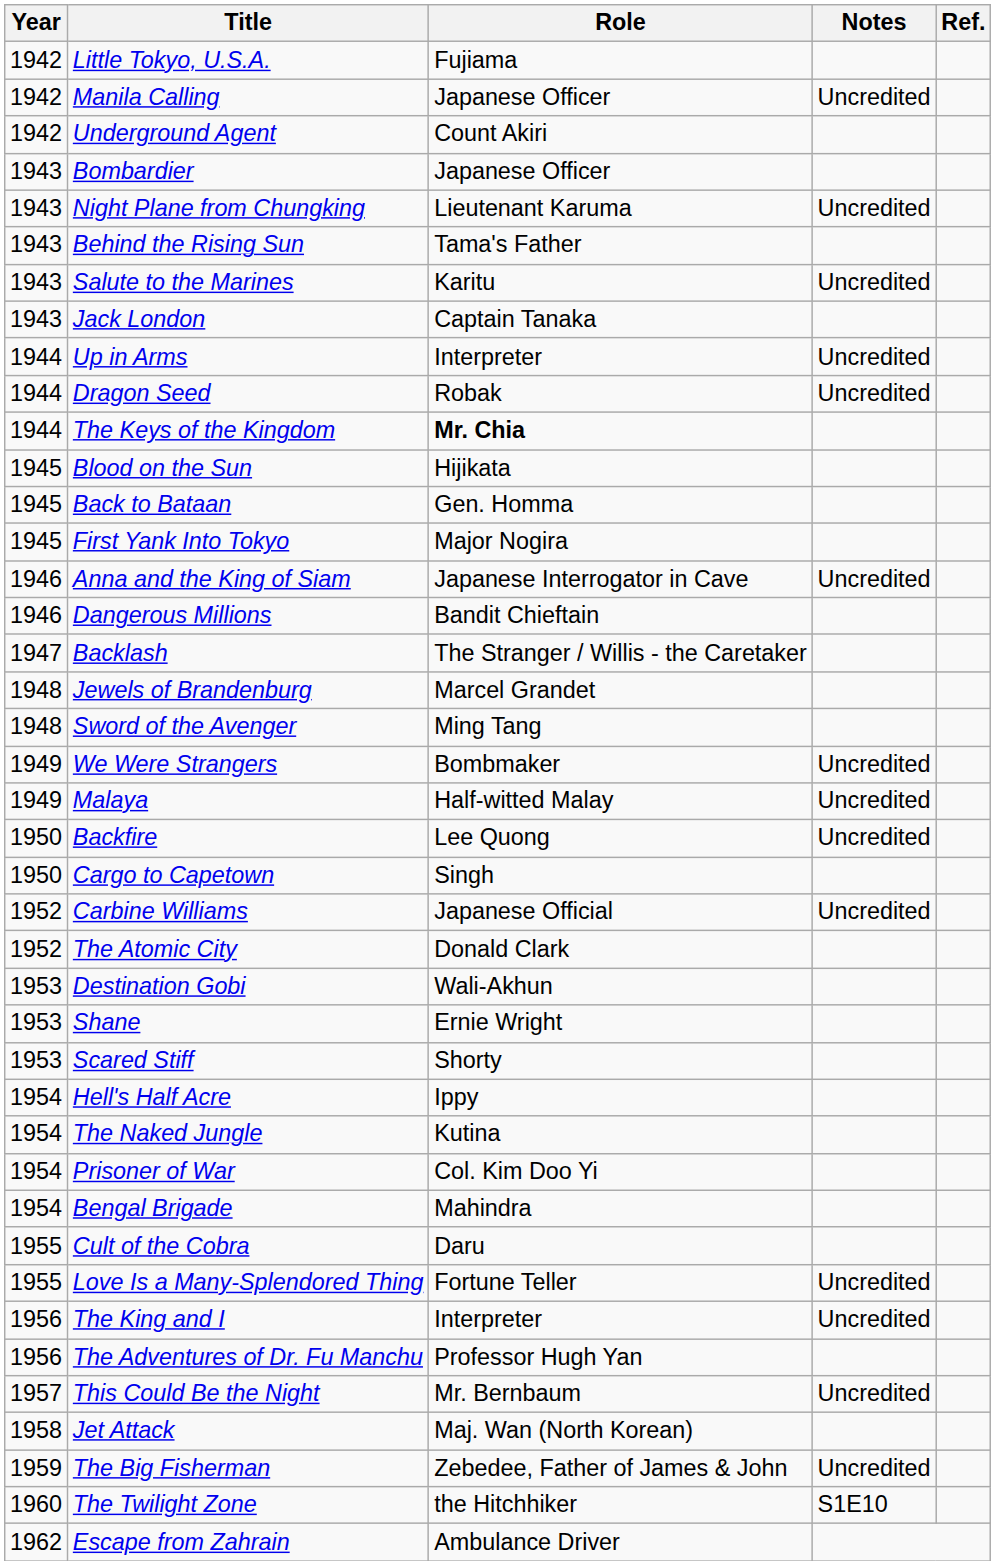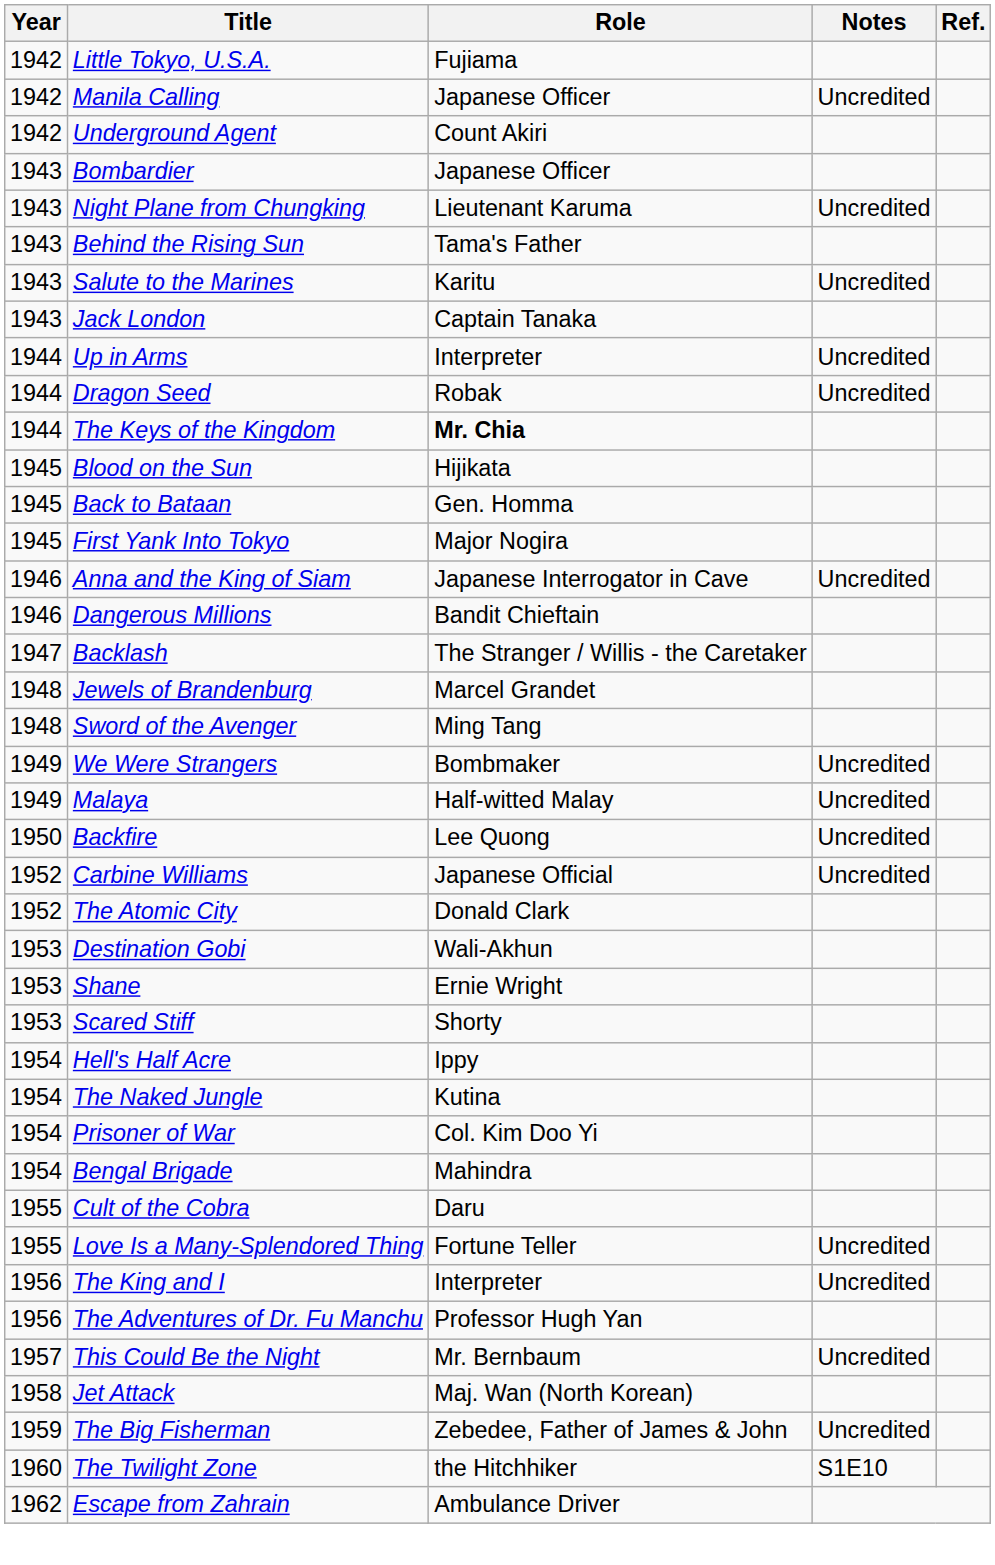 <table class="wikitable">
 <tr>
 <th>Year</th>
 <th>Title</th>
 <th>Role</th>
 <th>Notes</th>
 <th>Ref.</th>
 </tr>
 <tr>
 <td>1942</td>
 <td><em><a href='#'>Little Tokyo, U.S.A.</a></em></td>
 <td>Fujiama</td>
 <td></td>
 <td></td>
 </tr>
 <tr>
 <td>1942</td>
 <td><em><a href='#'>Manila Calling</a></em></td>
 <td>Japanese Officer</td>
 <td>Uncredited</td>
 <td></td>
 </tr>
 <tr>
 <td>1942</td>
 <td><em><a href='#'>Underground Agent</a></em></td>
 <td>Count Akiri</td>
 <td></td>
 <td></td>
 </tr>
 <tr>
 <td>1943</td>
 <td><em><a href='#'>Bombardier</a></em></td>
 <td>Japanese Officer</td>
 <td></td>
 <td></td>
 </tr>
 <tr>
 <td>1943</td>
 <td><em><a href='#'>Night Plane from Chungking</a></em></td>
 <td>Lieutenant Karuma</td>
 <td>Uncredited</td>
 <td></td>
 </tr>
 <tr>
 <td>1943</td>
 <td><em><a href='#'>Behind the Rising Sun</a></em></td>
 <td>Tama's Father</td>
 <td></td>
 <td></td>
 </tr>
 <tr>
 <td>1943</td>
 <td><em><a href='#'>Salute to the Marines</a></em></td>
 <td>Karitu</td>
 <td>Uncredited</td>
 <td></td>
 </tr>
 <tr>
 <td>1943</td>
 <td><em><a href='#'>Jack London</a></em></td>
 <td>Captain Tanaka</td>
 <td></td>
 <td></td>
 </tr>
 <tr>
 <td>1944</td>
 <td><em><a href='#'>Up in Arms</a></em></td>
 <td>Interpreter</td>
 <td>Uncredited</td>
 <td></td>
 </tr>
 <tr>
 <td>1944</td>
 <td><em><a href='#'>Dragon Seed</a></em></td>
 <td>Robak</td>
 <td>Uncredited</td>
 <td></td>
 </tr>
 <tr>
 <td>1944</td>
 <td><em><a href='#'>The Keys of the Kingdom</a></em></td>
 <td><strong>Mr. Chia</strong></td>
 <td></td>
 <td></td>
 </tr>
 <tr>
 <td>1945</td>
 <td><em><a href='#'>Blood on the Sun</a></em></td>
 <td>Hijikata</td>
 <td></td>
 <td></td>
 </tr>
 <tr>
 <td>1945</td>
 <td><em><a href='#'>Back to Bataan</a></em></td>
 <td>Gen. Homma</td>
 <td></td>
 <td></td>
 </tr>
 <tr>
 <td>1945</td>
 <td><em><a href='#'>First Yank Into Tokyo</a></em></td>
 <td>Major Nogira</td>
 <td></td>
 <td></td>
 </tr>
 <tr>
 <td>1946</td>
 <td><em><a href='#'>Anna and the King of Siam</a></em></td>
 <td>Japanese Interrogator in Cave</td>
 <td>Uncredited</td>
 <td></td>
 </tr>
 <tr>
 <td>1946</td>
 <td><em><a href='#'>Dangerous Millions</a></em></td>
 <td>Bandit Chieftain</td>
 <td></td>
 <td></td>
 </tr>
 <tr>
 <td>1947</td>
 <td><em><a href='#'>Backlash</a></em></td>
 <td>The Stranger / Willis - the Caretaker</td>
 <td></td>
 <td></td>
 </tr>
 <tr>
 <td>1948</td>
 <td><em><a href='#'>Jewels of Brandenburg</a></em></td>
 <td>Marcel Grandet</td>
 <td></td>
 <td></td>
 </tr>
 <tr>
 <td>1948</td>
 <td><em><a href='#'>Sword of the Avenger</a></em></td>
 <td>Ming Tang</td>
 <td></td>
 <td></td>
 </tr>
 <tr>
 <td>1949</td>
 <td><em><a href='#'>We Were Strangers</a></em></td>
 <td>Bombmaker</td>
 <td>Uncredited</td>
 <td></td>
 </tr>
 <tr>
 <td>1949</td>
 <td><em><a href='#'>Malaya</a></em></td>
 <td>Half-witted Malay</td>
 <td>Uncredited</td>
 <td></td>
 </tr>
 <tr>
 <td>1950</td>
 <td><em><a href='#'>Backfire</a></em></td>
 <td>Lee Quong</td>
 <td>Uncredited</td>
 <td></td>
 </tr>
 <tr>
-<td>1950</td>
-<td><em><a href='#'>Cargo to Capetown</a></em></td>
-<td>Singh</td>
-<td></td>
-<td></td>
-</tr>
-<tr>
 <td>1952</td>
 <td><em><a href='#'>Carbine Williams</a></em></td>
 <td>Japanese Official</td>
 <td>Uncredited</td>
 <td></td>
 </tr>
 <tr>
 <td>1952</td>
 <td><em><a href='#'>The Atomic City</a></em></td>
 <td>Donald Clark</td>
 <td></td>
 <td></td>
 </tr>
 <tr>
 <td>1953</td>
 <td><em><a href='#'>Destination Gobi</a></em></td>
 <td>Wali-Akhun</td>
 <td></td>
 <td></td>
 </tr>
 <tr>
 <td>1953</td>
 <td><em><a href='#'>Shane</a></em></td>
 <td>Ernie Wright</td>
 <td></td>
 <td></td>
 </tr>
 <tr>
 <td>1953</td>
 <td><em><a href='#'>Scared Stiff</a></em></td>
 <td>Shorty</td>
 <td></td>
 <td></td>
 </tr>
 <tr>
 <td>1954</td>
 <td><em><a href='#'>Hell's Half Acre</a></em></td>
 <td>Ippy</td>
 <td></td>
 <td></td>
 </tr>
 <tr>
 <td>1954</td>
 <td><em><a href='#'>The Naked Jungle</a></em></td>
 <td>Kutina</td>
 <td></td>
 <td></td>
 </tr>
 <tr>
 <td>1954</td>
 <td><em><a href='#'>Prisoner of War</a></em></td>
 <td>Col. Kim Doo Yi</td>
 <td></td>
 <td></td>
 </tr>
 <tr>
 <td>1954</td>
 <td><em><a href='#'>Bengal Brigade</a></em></td>
 <td>Mahindra</td>
 <td></td>
 <td></td>
 </tr>
 <tr>
 <td>1955</td>
 <td><em><a href='#'>Cult of the Cobra</a></em></td>
 <td>Daru</td>
 <td></td>
 <td></td>
 </tr>
 <tr>
 <td>1955</td>
 <td><em><a href='#'>Love Is a Many-Splendored Thing</a></em></td>
 <td>Fortune Teller</td>
 <td>Uncredited</td>
 <td></td>
 </tr>
 <tr>
 <td>1956</td>
 <td><em><a href='#'>The King and I</a></em></td>
 <td>Interpreter</td>
 <td>Uncredited</td>
 <td></td>
 </tr>
 <tr>
 <td>1956</td>
 <td><em><a href='#'>The Adventures of Dr. Fu Manchu</a></em></td>
 <td>Professor Hugh Yan</td>
 <td></td>
 <td></td>
 </tr>
 <tr>
 <td>1957</td>
 <td><em><a href='#'>This Could Be the Night</a></em></td>
 <td>Mr. Bernbaum</td>
 <td>Uncredited</td>
 <td></td>
 </tr>
 <tr>
 <td>1958</td>
 <td><em><a href='#'>Jet Attack</a></em></td>
 <td>Maj. Wan (North Korean)</td>
 <td></td>
 <td></td>
 </tr>
 <tr>
 <td>1959</td>
 <td><em><a href='#'>The Big Fisherman</a></em></td>
 <td>Zebedee, Father of James & John</td>
 <td>Uncredited</td>
 <td></td>
 </tr>
 <tr>
 <td>1960</td>
 <td><em><a href='#'>The Twilight Zone</a></em></td>
 <td>the Hitchhiker</td>
 <td>S1E10</td>
 <td></td>
 </tr>
 <tr>
 <td>1962</td>
 <td><em><a href='#'>Escape from Zahrain</a></em></td>
 <td>Ambulance Driver</td>
 </tr>
 </table>
